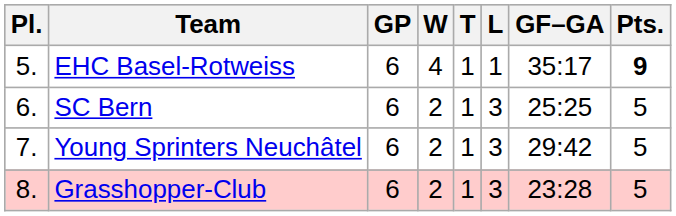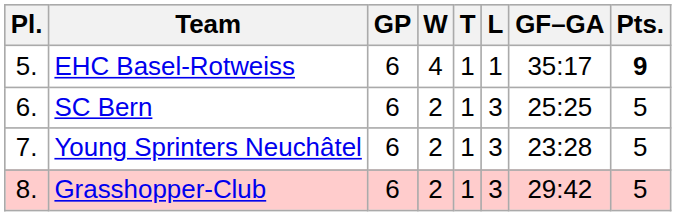 <table class="wikitable">
 <tr>
 <th>Pl.</th>
 <th>Team</th>
 <th>GP</th>
 <th>W</th>
 <th>T</th>
 <th>L</th>
 <th>GF–GA</th>
 <th>Pts.</th>
 </tr>
 <tr align="center " bgcolor="#FFFFFF">
 <td>5.</td>
 <td align="left"><a href='#'>EHC Basel-Rotweiss</a></td>
 <td>6</td>
 <td>4</td>
 <td>1</td>
 <td>1</td>
 <td>35:17</td>
 <td><strong>9</strong></td>
 </tr>
 <tr align="center "  bgcolor="#FFFFFF">
 <td>6.</td>
 <td align="left"><a href='#'>SC Bern</a></td>
 <td>6</td>
 <td>2</td>
 <td>1</td>
 <td>3</td>
 <td>25:25</td>
 <td>5</td>
 </tr>
 <tr align="center "  bgcolor="#FFFFFF">
 <td>7.</td>
 <td align="left"><a href='#'>Young Sprinters Neuchâtel</a></td>
 <td>6</td>
 <td>2</td>
 <td>1</td>
 <td>3</td>
-<td>29:42</td>
+<td>23:28</td>
 <td>5</td>
 </tr>
 <tr align="center "  bgcolor="#ffcccc">
 <td>8.</td>
 <td align="left"><a href='#'>Grasshopper-Club</a></td>
 <td>6</td>
 <td>2</td>
 <td>1</td>
 <td>3</td>
-<td>23:28</td>
+<td>29:42</td>
 <td>5</td>
 </tr>
 </table>
